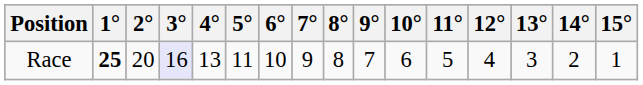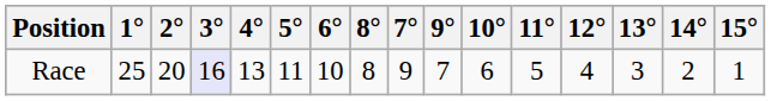 <table class="wikitable" style="font-size: 85%; text-align: center;">
 <tr>
 <th>Position</th>
 <th>1°</th>
 <th>2°</th>
 <th>3°</th>
 <th>4°</th>
 <th>5°</th>
 <th>6°</th>
+<th>8°</th>
 <th>7°</th>
-<th>8°</th>
 <th>9°</th>
 <th>10°</th>
 <th>11°</th>
 <th>12°</th>
 <th>13°</th>
 <th>14°</th>
 <th>15°</th>
 </tr>
 <tr>
 <td>Race</td>
-<td><strong>25</strong></td>
+<td>25</td>
 <td>20</td>
 <td style="background: lavender;">16</td>
 <td>13</td>
 <td>11</td>
 <td>10</td>
+<td>8</td>
 <td>9</td>
-<td>8</td>
 <td>7</td>
 <td>6</td>
 <td>5</td>
 <td>4</td>
 <td>3</td>
 <td>2</td>
 <td>1</td>
 </tr>
 </table>
